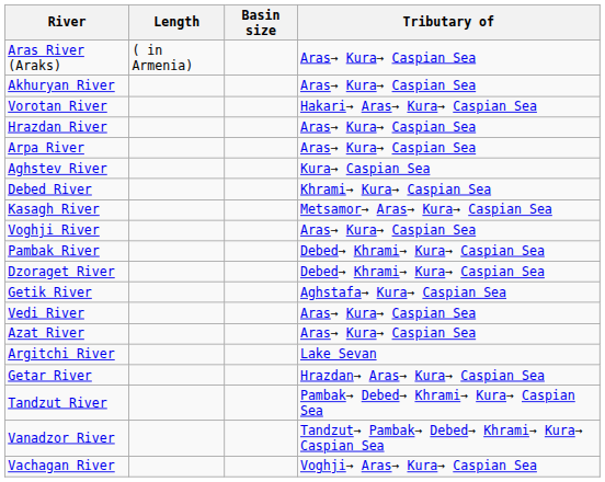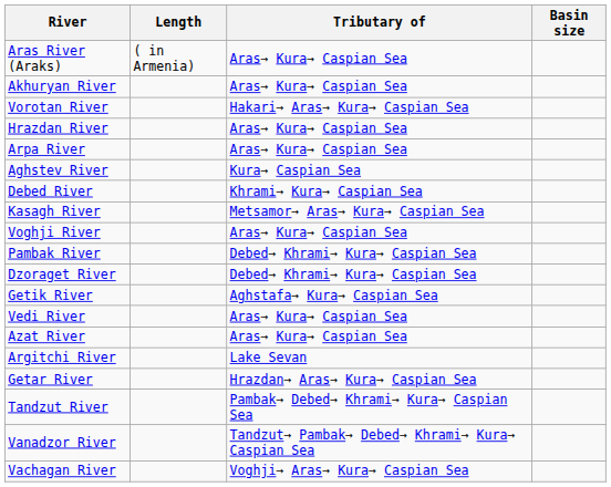 <table class="wikitable sortable">
 <tr>
 <th>River</th>
 <th>Length</th>
+<th>Tributary of</th>
 <th>Basin size</th>
-<th>Tributary of</th>
 </tr>
 <tr>
 <td><a href='#'>Aras River</a> (Araks)</td>
 <td> ( in Armenia)</td>
+<td><a href='#'>Aras</a>→ <a href='#'>Kura</a>→ <a href='#'>Caspian Sea</a></td>
 <td></td>
-<td><a href='#'>Aras</a>→ <a href='#'>Kura</a>→ <a href='#'>Caspian Sea</a></td>
 </tr>
 <tr>
 <td><a href='#'>Akhuryan River</a></td>
 <td></td>
+<td><a href='#'>Aras</a>→ <a href='#'>Kura</a>→ <a href='#'>Caspian Sea</a></td>
 <td></td>
-<td><a href='#'>Aras</a>→ <a href='#'>Kura</a>→ <a href='#'>Caspian Sea</a></td>
 </tr>
 <tr>
 <td><a href='#'>Vorotan River</a></td>
 <td></td>
+<td><a href='#'>Hakari</a>→ <a href='#'>Aras</a>→  <a href='#'>Kura</a>→ <a href='#'>Caspian Sea</a></td>
 <td></td>
-<td><a href='#'>Hakari</a>→ <a href='#'>Aras</a>→  <a href='#'>Kura</a>→ <a href='#'>Caspian Sea</a></td>
 </tr>
 <tr>
 <td><a href='#'>Hrazdan River</a></td>
 <td></td>
+<td><a href='#'>Aras</a>→ <a href='#'>Kura</a>→ <a href='#'>Caspian Sea</a></td>
 <td></td>
-<td><a href='#'>Aras</a>→ <a href='#'>Kura</a>→ <a href='#'>Caspian Sea</a></td>
 </tr>
 <tr>
 <td><a href='#'>Arpa River</a></td>
 <td></td>
+<td><a href='#'>Aras</a>→ <a href='#'>Kura</a>→ <a href='#'>Caspian Sea</a></td>
 <td></td>
-<td><a href='#'>Aras</a>→ <a href='#'>Kura</a>→ <a href='#'>Caspian Sea</a></td>
 </tr>
 <tr>
 <td><a href='#'>Aghstev River</a></td>
 <td></td>
+<td><a href='#'>Kura</a>→ <a href='#'>Caspian Sea</a></td>
 <td></td>
-<td><a href='#'>Kura</a>→ <a href='#'>Caspian Sea</a></td>
 </tr>
 <tr>
 <td><a href='#'>Debed River</a></td>
 <td></td>
+<td><a href='#'>Khrami</a>→ <a href='#'>Kura</a>→ <a href='#'>Caspian Sea</a></td>
 <td></td>
-<td><a href='#'>Khrami</a>→ <a href='#'>Kura</a>→ <a href='#'>Caspian Sea</a></td>
 </tr>
 <tr>
 <td><a href='#'>Kasagh River</a></td>
 <td></td>
+<td><a href='#'>Metsamor</a>→ <a href='#'>Aras</a>→ <a href='#'>Kura</a>→ <a href='#'>Caspian Sea</a></td>
 <td></td>
-<td><a href='#'>Metsamor</a>→ <a href='#'>Aras</a>→ <a href='#'>Kura</a>→ <a href='#'>Caspian Sea</a></td>
 </tr>
 <tr>
 <td><a href='#'>Voghji River</a></td>
 <td></td>
+<td><a href='#'>Aras</a>→ <a href='#'>Kura</a>→ <a href='#'>Caspian Sea</a></td>
 <td></td>
-<td><a href='#'>Aras</a>→ <a href='#'>Kura</a>→ <a href='#'>Caspian Sea</a></td>
 </tr>
 <tr>
 <td><a href='#'>Pambak River</a></td>
 <td></td>
+<td><a href='#'>Debed</a>→ <a href='#'>Khrami</a>→ <a href='#'>Kura</a>→ <a href='#'>Caspian Sea</a></td>
 <td></td>
-<td><a href='#'>Debed</a>→ <a href='#'>Khrami</a>→ <a href='#'>Kura</a>→ <a href='#'>Caspian Sea</a></td>
 </tr>
 <tr>
 <td><a href='#'>Dzoraget River</a></td>
 <td></td>
+<td><a href='#'>Debed</a>→ <a href='#'>Khrami</a>→ <a href='#'>Kura</a>→ <a href='#'>Caspian Sea</a></td>
 <td></td>
-<td><a href='#'>Debed</a>→ <a href='#'>Khrami</a>→ <a href='#'>Kura</a>→ <a href='#'>Caspian Sea</a></td>
 </tr>
 <tr>
 <td><a href='#'>Getik River</a></td>
 <td></td>
+<td><a href='#'>Aghstafa</a>→ <a href='#'>Kura</a>→ <a href='#'>Caspian Sea</a></td>
 <td></td>
-<td><a href='#'>Aghstafa</a>→ <a href='#'>Kura</a>→ <a href='#'>Caspian Sea</a></td>
 </tr>
 <tr>
 <td><a href='#'>Vedi River</a></td>
 <td></td>
+<td><a href='#'>Aras</a>→ <a href='#'>Kura</a>→ <a href='#'>Caspian Sea</a></td>
 <td></td>
-<td><a href='#'>Aras</a>→ <a href='#'>Kura</a>→ <a href='#'>Caspian Sea</a></td>
 </tr>
 <tr>
 <td><a href='#'>Azat River</a></td>
 <td></td>
+<td><a href='#'>Aras</a>→ <a href='#'>Kura</a>→ <a href='#'>Caspian Sea</a></td>
 <td></td>
-<td><a href='#'>Aras</a>→ <a href='#'>Kura</a>→ <a href='#'>Caspian Sea</a></td>
 </tr>
 <tr>
 <td><a href='#'>Argitchi River</a></td>
 <td></td>
+<td><a href='#'>Lake Sevan</a></td>
 <td></td>
-<td><a href='#'>Lake Sevan</a></td>
 </tr>
 <tr>
 <td><a href='#'>Getar River</a></td>
 <td></td>
+<td><a href='#'>Hrazdan</a>→ <a href='#'>Aras</a>→ <a href='#'>Kura</a>→ <a href='#'>Caspian Sea</a></td>
 <td></td>
-<td><a href='#'>Hrazdan</a>→ <a href='#'>Aras</a>→ <a href='#'>Kura</a>→ <a href='#'>Caspian Sea</a></td>
 </tr>
 <tr>
 <td><a href='#'>Tandzut River</a></td>
 <td></td>
+<td><a href='#'>Pambak</a>→ <a href='#'>Debed</a>→ <a href='#'>Khrami</a>→ <a href='#'>Kura</a>→ <a href='#'>Caspian Sea</a></td>
 <td></td>
-<td><a href='#'>Pambak</a>→ <a href='#'>Debed</a>→ <a href='#'>Khrami</a>→ <a href='#'>Kura</a>→ <a href='#'>Caspian Sea</a></td>
 </tr>
 <tr>
 <td><a href='#'>Vanadzor River</a></td>
 <td></td>
+<td><a href='#'>Tandzut</a>→ <a href='#'>Pambak</a>→ <a href='#'>Debed</a>→ <a href='#'>Khrami</a>→ <a href='#'>Kura</a>→ <a href='#'>Caspian Sea</a></td>
 <td></td>
-<td><a href='#'>Tandzut</a>→ <a href='#'>Pambak</a>→ <a href='#'>Debed</a>→ <a href='#'>Khrami</a>→ <a href='#'>Kura</a>→ <a href='#'>Caspian Sea</a></td>
 </tr>
 <tr>
 <td><a href='#'>Vachagan River</a></td>
 <td></td>
+<td><a href='#'>Voghji</a>→ <a href='#'>Aras</a>→ <a href='#'>Kura</a>→ <a href='#'>Caspian Sea</a></td>
 <td></td>
-<td><a href='#'>Voghji</a>→ <a href='#'>Aras</a>→ <a href='#'>Kura</a>→ <a href='#'>Caspian Sea</a></td>
 </tr>
 </table>
